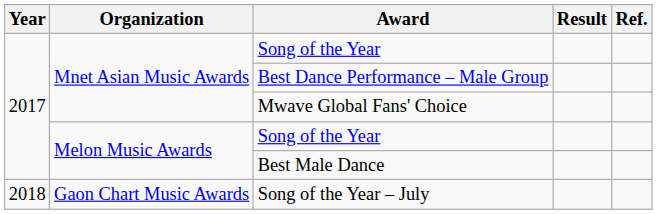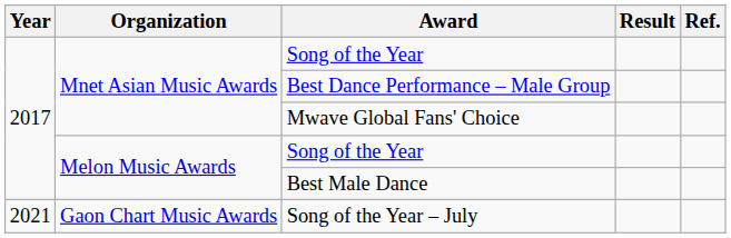 <table class="wikitable plainrowheaders">
 <tr>
 <th scope="col">Year</th>
 <th scope="col">Organization</th>
 <th scope="col">Award</th>
 <th scope="col">Result</th>
 <th>Ref.</th>
 </tr>
 <tr>
 <td rowspan="5">2017</td>
 <td rowspan="3"><a href='#'>Mnet Asian Music Awards</a></td>
 <td><a href='#'>Song of the Year</a></td>
 <td></td>
 <td align="center"></td>
 </tr>
 <tr>
 <td><a href='#'>Best Dance Performance – Male Group</a></td>
 <td></td>
 <td align="center"></td>
 </tr>
 <tr>
 <td>Mwave Global Fans' Choice</td>
 <td></td>
 <td align="center"></td>
 </tr>
 <tr>
 <td rowspan="2"><a href='#'>Melon Music Awards</a></td>
 <td><a href='#'>Song of the Year</a></td>
 <td></td>
 <td align="center"></td>
 </tr>
 <tr>
 <td>Best Male Dance</td>
 <td></td>
 <td></td>
 </tr>
 <tr>
-<td>2018</td>
+<td>2021</td>
 <td><a href='#'>Gaon Chart Music Awards</a></td>
 <td>Song of the Year – July</td>
 <td></td>
 <td></td>
 </tr>
 </table>
